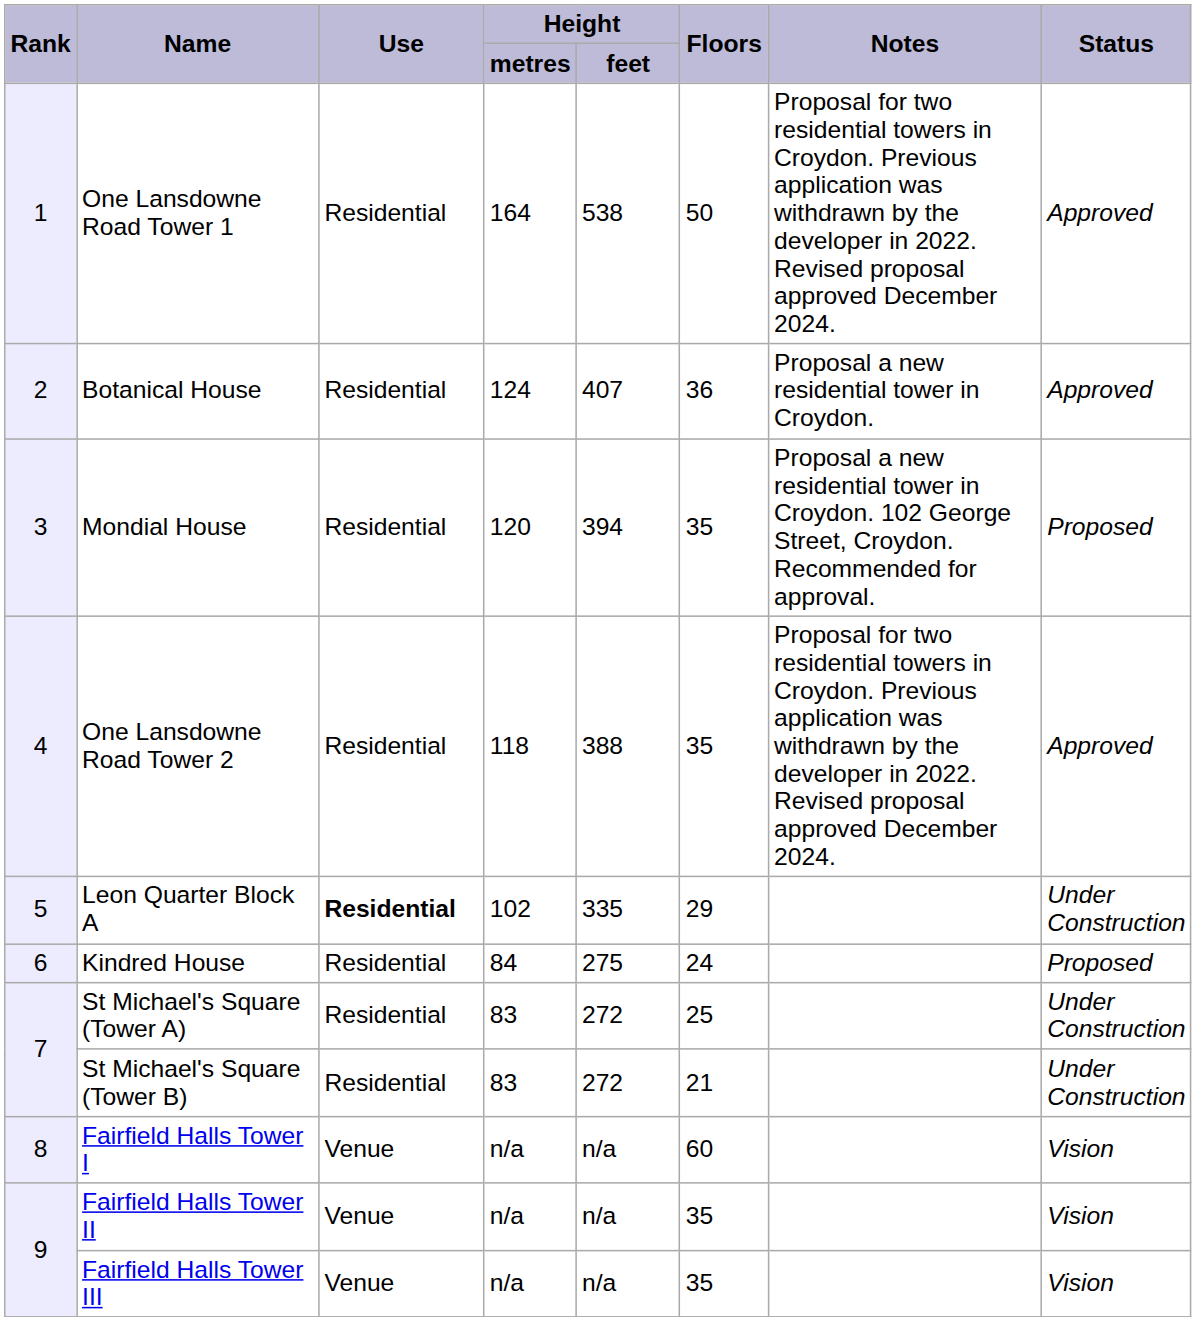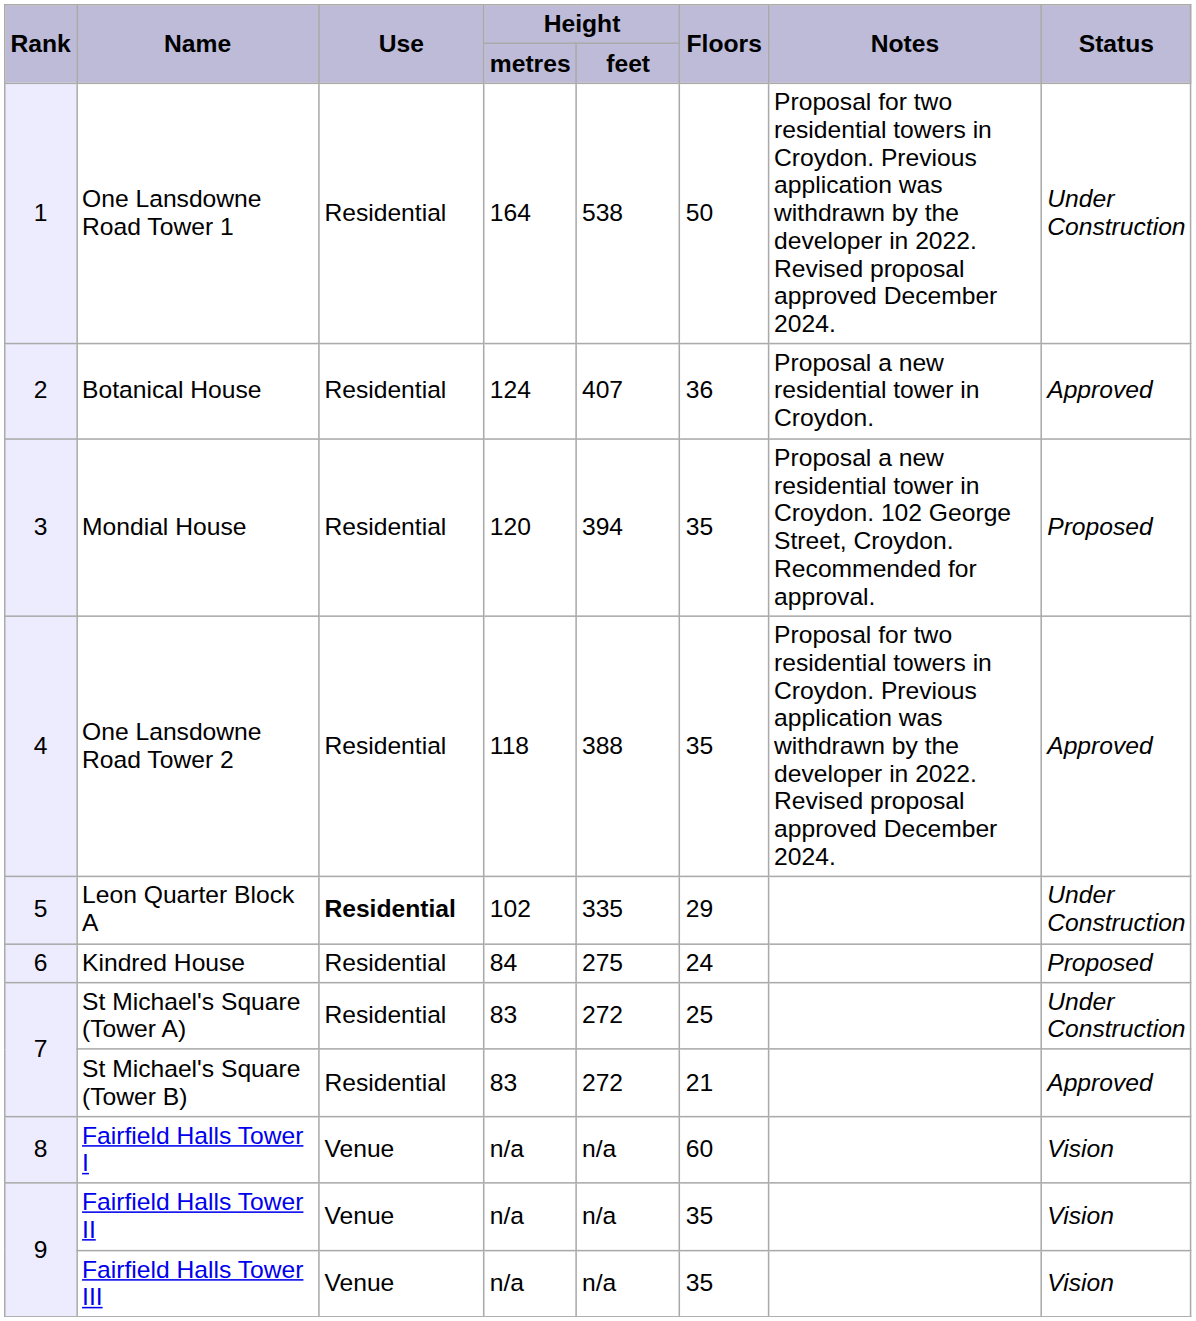 <table class="wikitable" border="0" style="border: 1px solid #999; background-color:white">
 <tr bgcolor=#BDBBD7>
 <td rowspan=2><span><strong>Rank</strong></span></td>
 <td rowspan=2 align="center" style="width:150px"><span><strong>Name</strong></span></td>
 <td rowspan=2 align="center" width="100"><span><strong>Use</strong></span></td>
 <td colspan=2 align="center"><span><strong>Height</strong></span></td>
 <td style="width:50px" rowspan=2 align="center"><span><strong>Floors</strong></span></td>
 <td rowspan=2 align="center" style="width:170px"><span><strong>Notes</strong></span></td>
 <td rowspan=2 align="center" style="width:70px"><span><strong>Status</strong></span></td>
 </tr>
 <tr bgcolor=#BDBBD7>
 <td style="width:50px" align="center"><span><strong>metres</strong></span></td>
 <td style="width:60px" align="center"><span><strong>feet</strong></span></td>
 </tr>
 <tr>
 <td align="center" bgcolor="#EDECFF">1</td>
 <td>One Lansdowne Road Tower 1</td>
 <td>Residential</td>
 <td>164</td>
 <td>538</td>
 <td>50</td>
 <td>Proposal for two residential towers in Croydon. Previous application was withdrawn by the developer in 2022. Revised proposal approved December 2024. </td>
-<td><em>Approved</em></td>
+<td><em>Under Construction</em></td>
 </tr>
 <tr>
 <td align="center" bgcolor="#EDECFF">2</td>
 <td>Botanical House</td>
 <td>Residential</td>
 <td>124</td>
 <td>407</td>
 <td>36</td>
 <td>Proposal a new residential tower in Croydon. </td>
 <td><em>Approved</em></td>
 </tr>
 <tr>
 <td align="center" bgcolor="#EDECFF">3</td>
 <td>Mondial House</td>
 <td>Residential</td>
 <td>120</td>
 <td>394</td>
 <td>35</td>
 <td>Proposal a new residential tower in Croydon.  102 George Street, Croydon. Recommended for approval.</td>
 <td><em>Proposed</em></td>
 </tr>
 <tr>
 <td align="center" bgcolor="#EDECFF">4</td>
 <td>One Lansdowne Road Tower 2</td>
 <td>Residential</td>
 <td>118</td>
 <td>388</td>
 <td>35</td>
 <td>Proposal for two residential towers in Croydon. Previous application was withdrawn by the developer in 2022. Revised proposal approved December 2024. </td>
 <td><em>Approved</em></td>
 </tr>
 <tr>
 <td align="center" bgcolor="#EDECFF">5</td>
 <td>Leon Quarter Block A</td>
 <td><strong>Residential</strong></td>
 <td>102</td>
 <td>335</td>
 <td>29</td>
 <td></td>
 <td><em>Under Construction</em></td>
 </tr>
 <tr>
 <td align="center" bgcolor="#EDECFF">6</td>
 <td>Kindred House</td>
 <td>Residential</td>
 <td>84</td>
 <td>275</td>
 <td>24</td>
 <td></td>
 <td><em>Proposed</em></td>
 </tr>
 <tr>
 <td align="center" bgcolor="#EDECFF" rowspan="2">7</td>
 <td>St Michael's Square (Tower A)</td>
 <td>Residential</td>
 <td>83</td>
 <td>272</td>
 <td>25</td>
 <td></td>
 <td><em>Under Construction</em></td>
 </tr>
 <tr>
 <td>St Michael's Square (Tower B)</td>
 <td>Residential</td>
 <td>83</td>
 <td>272</td>
 <td>21</td>
 <td></td>
-<td><em>Under Construction</em></td>
+<td><em>Approved</em></td>
 </tr>
 <tr>
 <td align="center" bgcolor="#EDECFF">8</td>
 <td><a href='#'>Fairfield Halls Tower I</a></td>
 <td>Venue</td>
 <td>n/a</td>
 <td>n/a</td>
 <td>60</td>
 <td></td>
 <td><em>Vision</em></td>
 </tr>
 <tr>
 <td align="center" bgcolor="#EDECFF" rowspan="2">9</td>
 <td><a href='#'>Fairfield Halls Tower II</a></td>
 <td>Venue</td>
 <td>n/a</td>
 <td>n/a</td>
 <td>35</td>
 <td></td>
 <td><em>Vision</em></td>
 </tr>
 <tr>
 <td><a href='#'>Fairfield Halls Tower III</a></td>
 <td>Venue</td>
 <td>n/a</td>
 <td>n/a</td>
 <td>35</td>
 <td></td>
 <td><em>Vision</em></td>
 </tr>
 </table>
